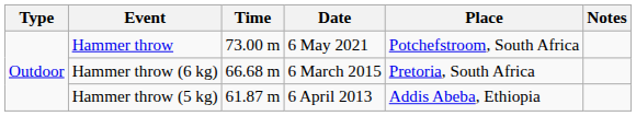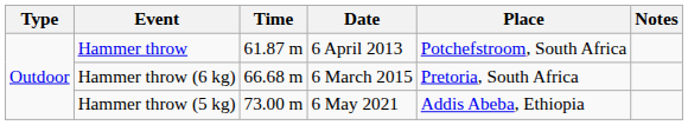 <table class="wikitable">
 <tr>
 <th>Type</th>
 <th>Event</th>
 <th>Time</th>
 <th>Date</th>
 <th>Place</th>
 <th>Notes</th>
 </tr>
 <tr>
 <td rowspan=3><a href='#'>Outdoor</a></td>
 <td><a href='#'>Hammer throw</a></td>
-<td>73.00 m</td>
-<td>6 May 2021</td>
+<td>61.87 m</td>
+<td>6 April 2013</td>
 <td><a href='#'>Potchefstroom</a>, South Africa</td>
 <td></td>
 </tr>
 <tr>
 <td>Hammer throw (6 kg)</td>
 <td>66.68 m</td>
 <td>6 March 2015</td>
 <td><a href='#'>Pretoria</a>, South Africa</td>
 <td></td>
 </tr>
 <tr>
 <td>Hammer throw (5 kg)</td>
-<td>61.87 m</td>
-<td>6 April 2013</td>
+<td>73.00 m</td>
+<td>6 May 2021</td>
 <td><a href='#'>Addis Abeba</a>, Ethiopia</td>
 <td></td>
 </tr>
 </table>
